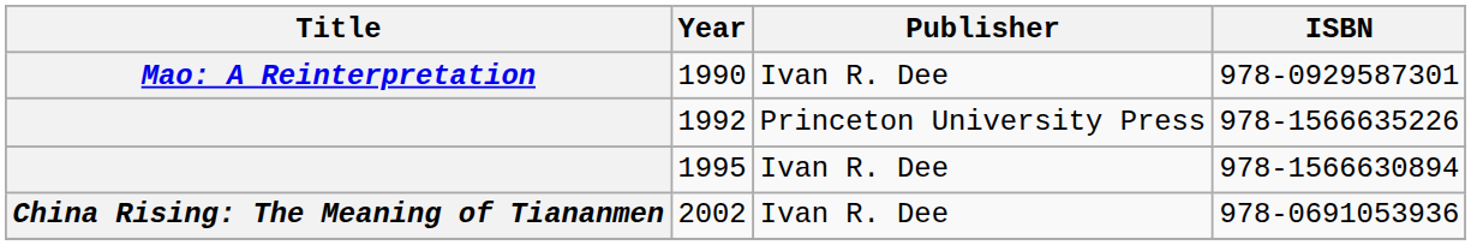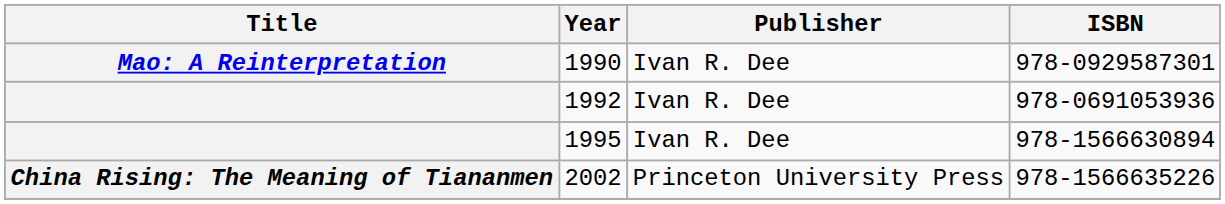 <table class="wikitable plainrowheaders sortable">
 <tr>
 <th scope="col">Title</th>
 <th scope="col">Year</th>
 <th scope="col">Publisher</th>
 <th scope="col" class="unsortable">ISBN</th>
 </tr>
 <tr>
 <th scope="row"><em><a href='#'>Mao: A Reinterpretation</a></em></th>
 <td>1990</td>
 <td>Ivan R. Dee</td>
 <td>978-0929587301</td>
 </tr>
 <tr>
 <th scope="row"><em></em></th>
 <td>1992</td>
-<td>Princeton University Press</td>
-<td>978-1566635226</td>
+<td>Ivan R. Dee</td>
+<td>978-0691053936</td>
 </tr>
 <tr>
 <th scope="row"><em></em></th>
 <td>1995</td>
 <td>Ivan R. Dee</td>
 <td>978-1566630894</td>
 </tr>
 <tr>
 <th scope="row"><em>China Rising: The Meaning of Tiananmen</em></th>
 <td>2002</td>
-<td>Ivan R. Dee</td>
-<td>978-0691053936</td>
+<td>Princeton University Press</td>
+<td>978-1566635226</td>
 </tr>
 <tr>
 </tr>
 </table>
